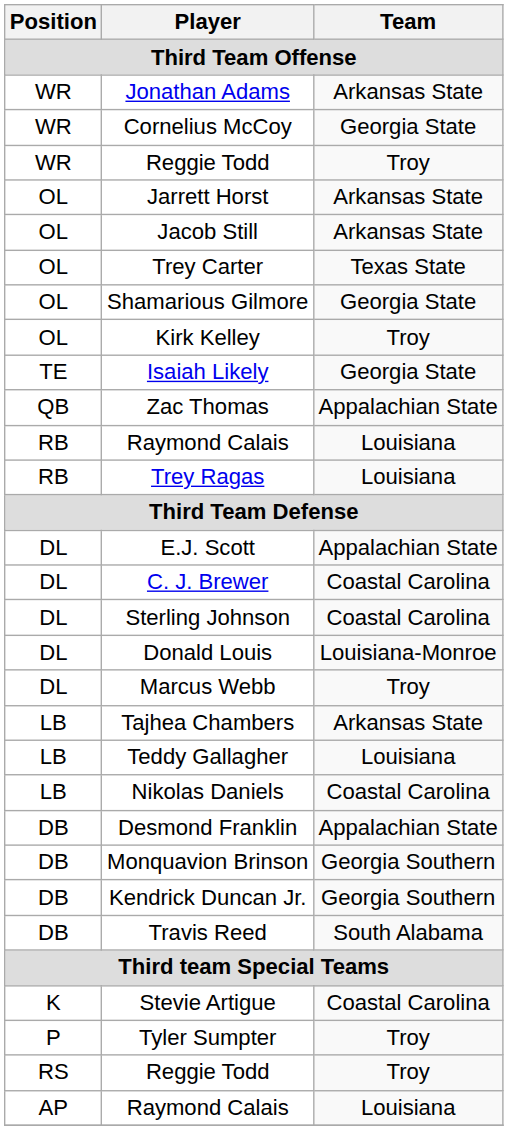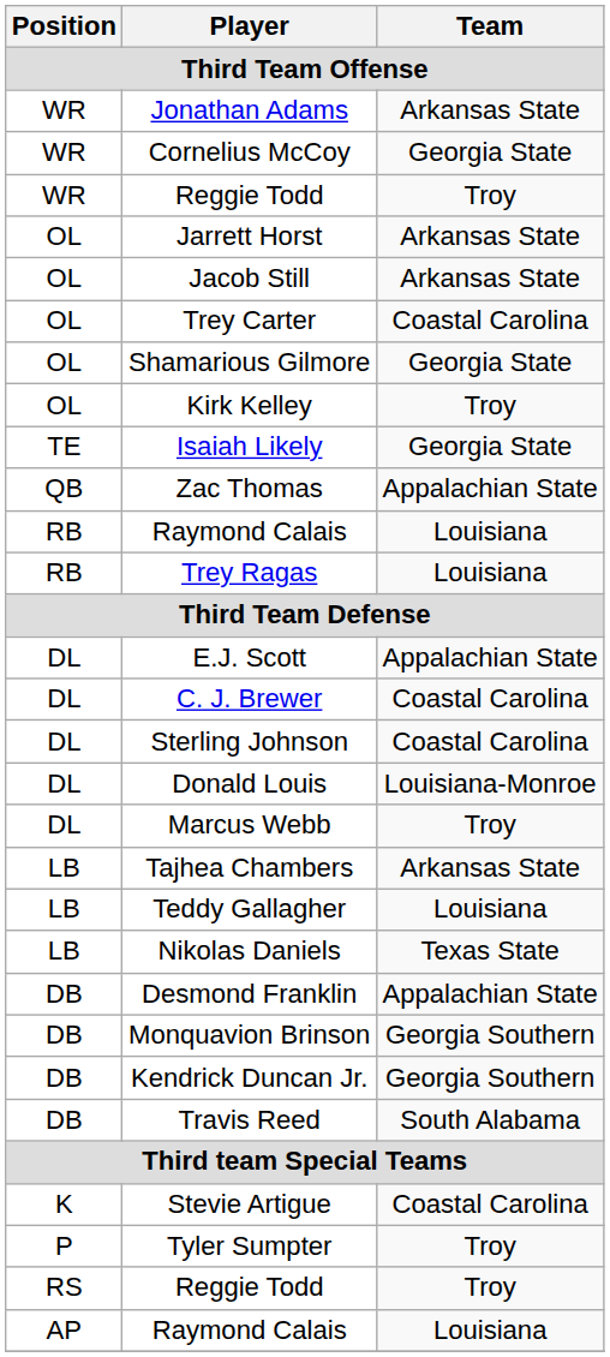 <table class="wikitable" border="0">
 <tr>
 <th>Position</th>
 <th>Player</th>
 <th>Team</th>
 </tr>
 <tr>
 <td colspan="3" style="text-align:center; background:#ddd;"><strong>Third Team Offense</strong></td>
 </tr>
 <tr style="text-align:center;">
 <td style="background:white">WR</td>
 <td style="background:white"><a href='#'>Jonathan Adams</a></td>
 <td style=>Arkansas State</td>
 </tr>
 <tr style="text-align:center;">
 <td style="background:white">WR</td>
 <td style="background:white">Cornelius McCoy</td>
 <td style=>Georgia State</td>
 </tr>
 <tr style="text-align:center;">
 <td style="background:white">WR</td>
 <td style="background:white">Reggie Todd</td>
 <td style=>Troy</td>
 </tr>
 <tr style="text-align:center;">
 <td style="background:white">OL</td>
 <td style="background:white">Jarrett Horst</td>
 <td style=>Arkansas State</td>
 </tr>
 <tr style="text-align:center;">
 <td style="background:white">OL</td>
 <td style="background:white">Jacob Still</td>
 <td style=>Arkansas State</td>
 </tr>
 <tr style="text-align:center;">
 <td style="background:white">OL</td>
 <td style="background:white">Trey Carter</td>
-<td style=>Texas State</td>
+<td style=>Coastal Carolina</td>
 </tr>
 <tr style="text-align:center;">
 <td style="background:white">OL</td>
 <td style="background:white">Shamarious Gilmore</td>
 <td style=>Georgia State</td>
 </tr>
 <tr style="text-align:center;">
 <td style="background:white">OL</td>
 <td style="background:white">Kirk Kelley</td>
 <td style=>Troy</td>
 </tr>
 <tr style="text-align:center;">
 <td style="background:white">TE</td>
 <td style="background:white"><a href='#'>Isaiah Likely</a></td>
 <td style=>Georgia State</td>
 </tr>
 <tr style="text-align:center;">
 <td style="background:white">QB</td>
 <td style="background:white">Zac Thomas</td>
 <td style=>Appalachian State</td>
 </tr>
 <tr style="text-align:center;">
 <td style="background:white">RB</td>
 <td style="background:white">Raymond Calais</td>
 <td style=>Louisiana</td>
 </tr>
 <tr style="text-align:center;">
 <td style="background:white">RB</td>
 <td style="background:white"><a href='#'>Trey Ragas</a></td>
 <td style=>Louisiana</td>
 </tr>
 <tr>
 <td colspan="3" style="text-align:center; background:#ddd;"><strong>Third Team Defense</strong></td>
 </tr>
 <tr style="text-align:center;">
 <td style="background:white">DL</td>
 <td style="background:white">E.J. Scott</td>
 <td style=>Appalachian State</td>
 </tr>
 <tr style="text-align:center;">
 <td style="background:white">DL</td>
 <td style="background:white"><a href='#'>C. J. Brewer</a></td>
 <td style=>Coastal Carolina</td>
 </tr>
 <tr style="text-align:center;">
 <td style="background:white">DL</td>
 <td style="background:white">Sterling Johnson</td>
 <td style=>Coastal Carolina</td>
 </tr>
 <tr style="text-align:center;">
 <td style="background:white">DL</td>
 <td style="background:white">Donald Louis</td>
 <td style=>Louisiana-Monroe</td>
 </tr>
 <tr style="text-align:center;">
 <td style="background:white">DL</td>
 <td style="background:white">Marcus Webb</td>
 <td style=>Troy</td>
 </tr>
 <tr style="text-align:center;">
 <td style="background:white">LB</td>
 <td style="background:white">Tajhea Chambers</td>
 <td style=>Arkansas State</td>
 </tr>
 <tr style="text-align:center;">
 <td style="background:white">LB</td>
 <td style="background:white">Teddy Gallagher</td>
 <td style=>Louisiana</td>
 </tr>
 <tr style="text-align:center;">
 <td style="background:white">LB</td>
 <td style="background:white">Nikolas Daniels</td>
-<td style=>Coastal Carolina</td>
+<td style=>Texas State</td>
 </tr>
 <tr style="text-align:center;">
 <td style="background:white">DB</td>
 <td style="background:white">Desmond Franklin</td>
 <td style=>Appalachian State</td>
 </tr>
 <tr style="text-align:center;">
 <td style="background:white">DB</td>
 <td style="background:white">Monquavion Brinson</td>
 <td style=>Georgia Southern</td>
 </tr>
 <tr style="text-align:center;">
 <td style="background:white">DB</td>
 <td style="background:white">Kendrick Duncan Jr.</td>
 <td style=>Georgia Southern</td>
 </tr>
 <tr style="text-align:center;">
 <td style="background:white">DB</td>
 <td style="background:white">Travis Reed</td>
 <td style=>South Alabama</td>
 </tr>
 <tr>
 <td colspan="3" style="text-align:center; background:#ddd;"><strong>Third team Special Teams</strong></td>
 </tr>
 <tr style="text-align:center;">
 <td style="background:white">K</td>
 <td style="background:white">Stevie Artigue</td>
 <td style=>Coastal Carolina</td>
 </tr>
 <tr style="text-align:center;">
 <td style="background:white">P</td>
 <td style="background:white">Tyler Sumpter</td>
 <td style=>Troy</td>
 </tr>
 <tr style="text-align:center;">
 <td style="background:white">RS</td>
 <td style="background:white">Reggie Todd</td>
 <td style=>Troy</td>
 </tr>
 <tr style="text-align:center;">
 <td style="background:white">AP</td>
 <td style="background:white">Raymond Calais</td>
 <td style=>Louisiana</td>
 </tr>
 <tr style="text-align:center;">
 </tr>
 </table>
